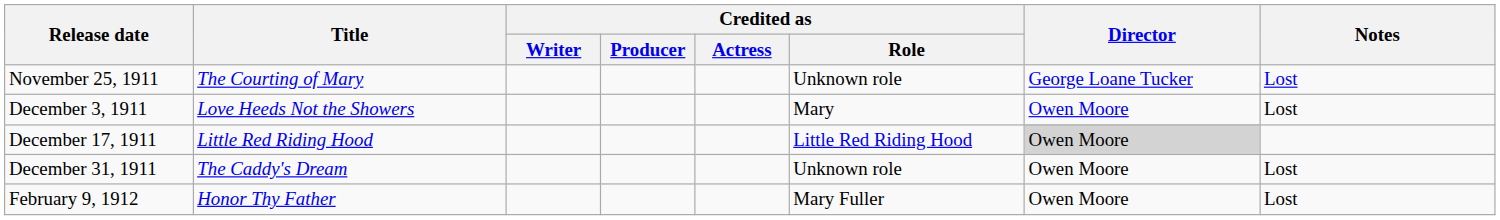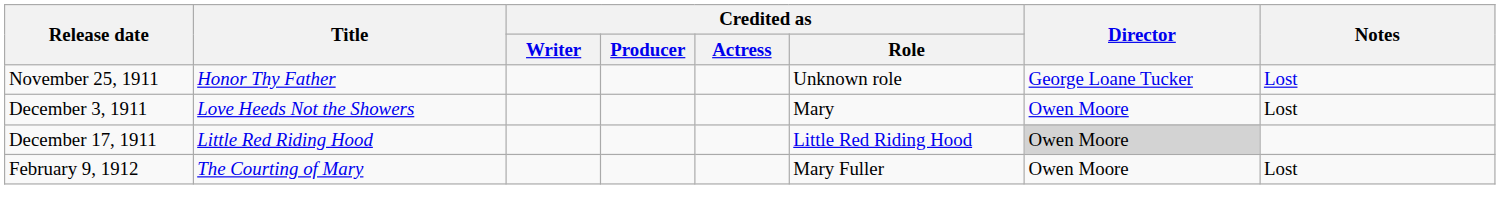 <table class="wikitable sortable sticky-header-multi" style="width: 100%; margin-right: 0;">
 <tr>
 <th scope="col" width="12%" rowspan="2">Release date</th>
 <th scope="col" width="20%" rowspan="2">Title</th>
 <th scope="col" colspan="4">Credited as</th>
 <th scope="col" width="15%" rowspan="2"><a href='#'>Director</a></th>
 <th scope="col" width="15%" rowspan="2">Notes</th>
 </tr>
 <tr>
 <th width="6%"><a href='#'>Writer</a></th>
 <th width="6%"><a href='#'>Producer</a></th>
 <th width="6%"><a href='#'>Actress</a></th>
 <th width="15%">Role</th>
 </tr>
 <tr>
 <td>November 25, 1911</td>
-<td scope="row" data-sort-value="Courting of Mary, The"><em><a href='#'>The Courting of Mary</a></em></td>
+<td scope="row"><em><a href='#'>Honor Thy Father</a></em></td>
 <td></td>
 <td></td>
 <td></td>
 <td>Unknown role</td>
 <td><a href='#'>George Loane Tucker</a></td>
 <td><a href='#'>Lost</a></td>
 </tr>
 <tr>
 <td>December 3, 1911</td>
 <td scope="row"><em><a href='#'>Love Heeds Not the Showers</a></em></td>
 <td></td>
 <td></td>
 <td></td>
 <td>Mary</td>
 <td><a href='#'>Owen Moore</a></td>
 <td>Lost</td>
 </tr>
 <tr>
 <td>December 17, 1911</td>
 <td scope="row"><em><a href='#'>Little Red Riding Hood</a></em></td>
 <td></td>
 <td></td>
 <td></td>
 <td><a href='#'>Little Red Riding Hood</a></td>
 <td style="background: lightgrey;">Owen Moore</td>
 <td></td>
 </tr>
 <tr>
-<td>December 31, 1911</td>
-<td scope="row" data-sort-value="Caddy's Dream, The"><em><a href='#'>The Caddy's Dream</a></em></td>
-<td></td>
-<td></td>
-<td></td>
-<td>Unknown role</td>
-<td>Owen Moore</td>
-<td>Lost</td>
-</tr>
-<tr>
 <td>February 9, 1912</td>
-<td scope="row"><em><a href='#'>Honor Thy Father</a></em></td>
+<td scope="row" data-sort-value="Courting of Mary, The"><em><a href='#'>The Courting of Mary</a></em></td>
 <td></td>
 <td></td>
 <td></td>
 <td>Mary Fuller</td>
 <td>Owen Moore</td>
 <td>Lost</td>
 </tr>
 </table>
